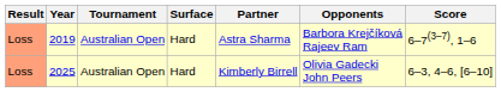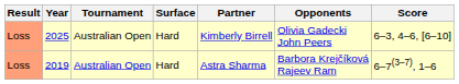 <table class="sortable wikitable">
 <tr>
 <th>Result</th>
 <th>Year</th>
 <th>Tournament</th>
 <th>Surface</th>
 <th>Partner</th>
 <th>Opponents</th>
 <th class="unsortable">Score</th>
 </tr>
+<tr style="background:#FFFFCC;">
+<td bgcolor=ffa07a>Loss</td>
+<td><a href='#'>2025</a></td>
+<td>Australian Open</td>
+<td>Hard</td>
+<td> <a href='#'>Kimberly Birrell</a></td>
+<td> <a href='#'>Olivia Gadecki</a><br> <a href='#'>John Peers</a></td>
+<td>6–3, 4–6, [6–10]</td>
+</tr>
 <tr style="background:#FFC;">
 <td bgcolor=ffa07a>Loss</td>
 <td><a href='#'>2019</a></td>
 <td><a href='#'>Australian Open</a></td>
 <td>Hard</td>
 <td> <a href='#'>Astra Sharma</a></td>
 <td> <a href='#'>Barbora Krejčíková</a> <br>  <a href='#'>Rajeev Ram</a></td>
 <td>6–7<sup>(3–7)</sup>, 1–6</td>
 </tr>
-<tr style="background:#FFFFCC;">
-<td bgcolor=ffa07a>Loss</td>
-<td><a href='#'>2025</a></td>
-<td>Australian Open</td>
-<td>Hard</td>
-<td> <a href='#'>Kimberly Birrell</a></td>
-<td> <a href='#'>Olivia Gadecki</a><br> <a href='#'>John Peers</a></td>
-<td>6–3, 4–6, [6–10]</td>
-</tr>
 </table>
